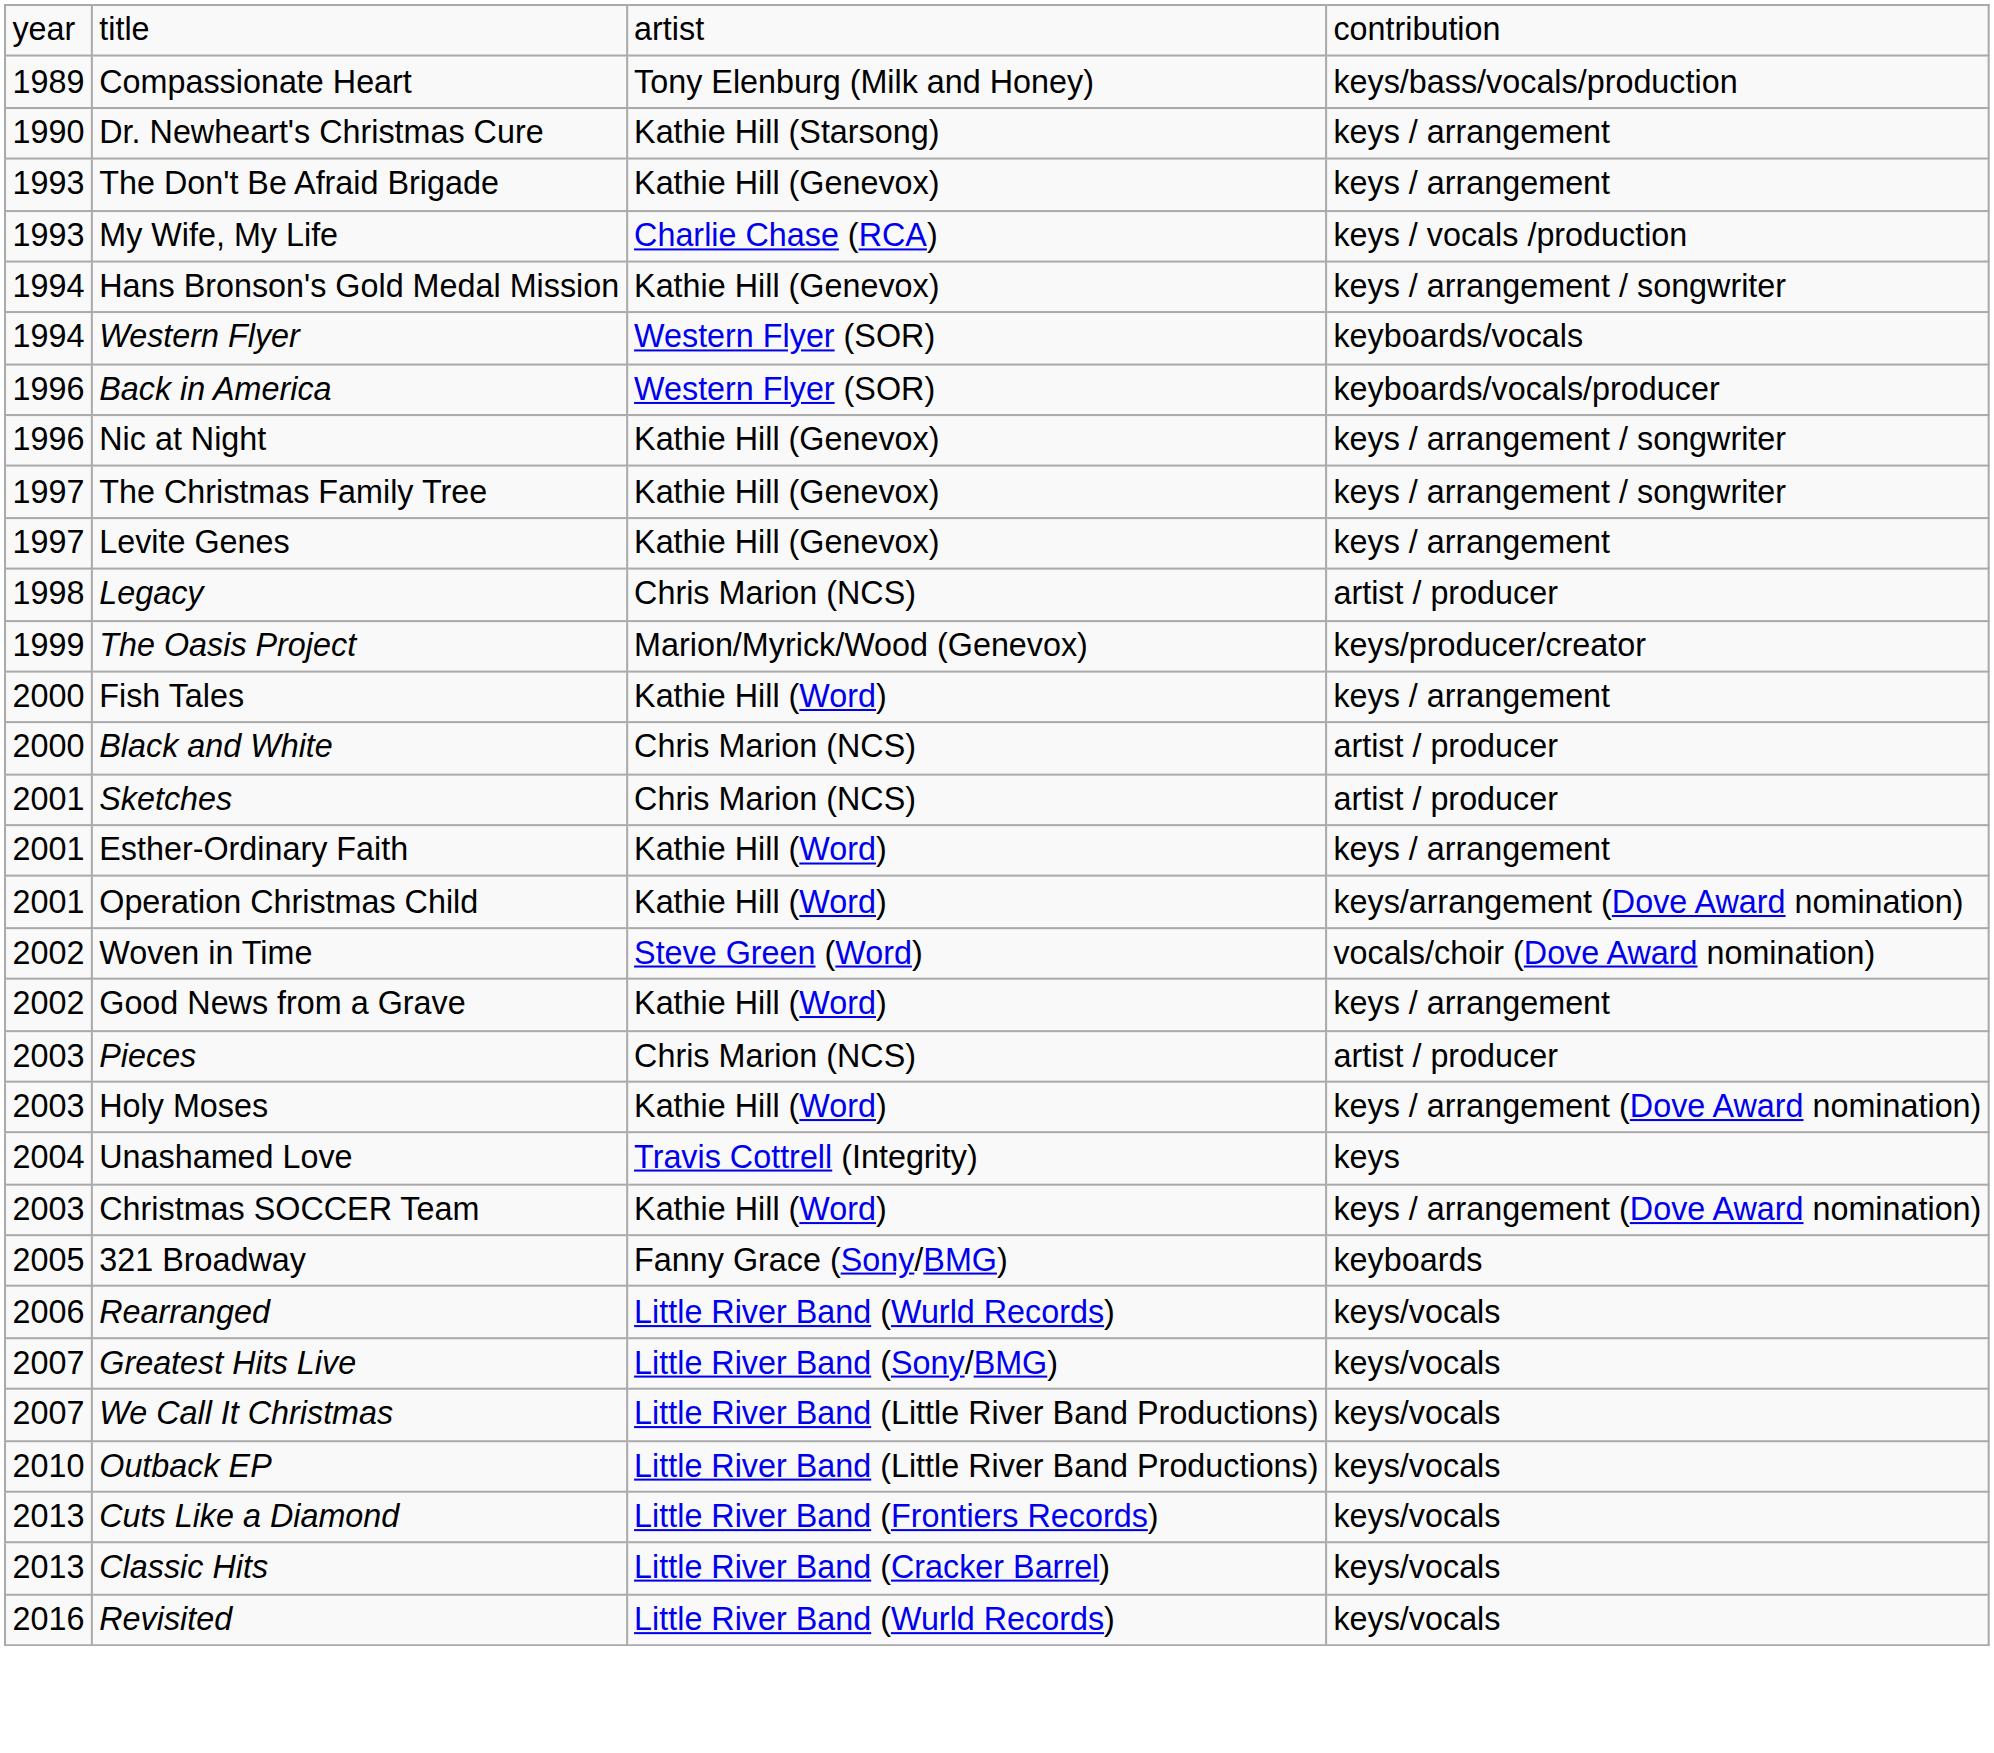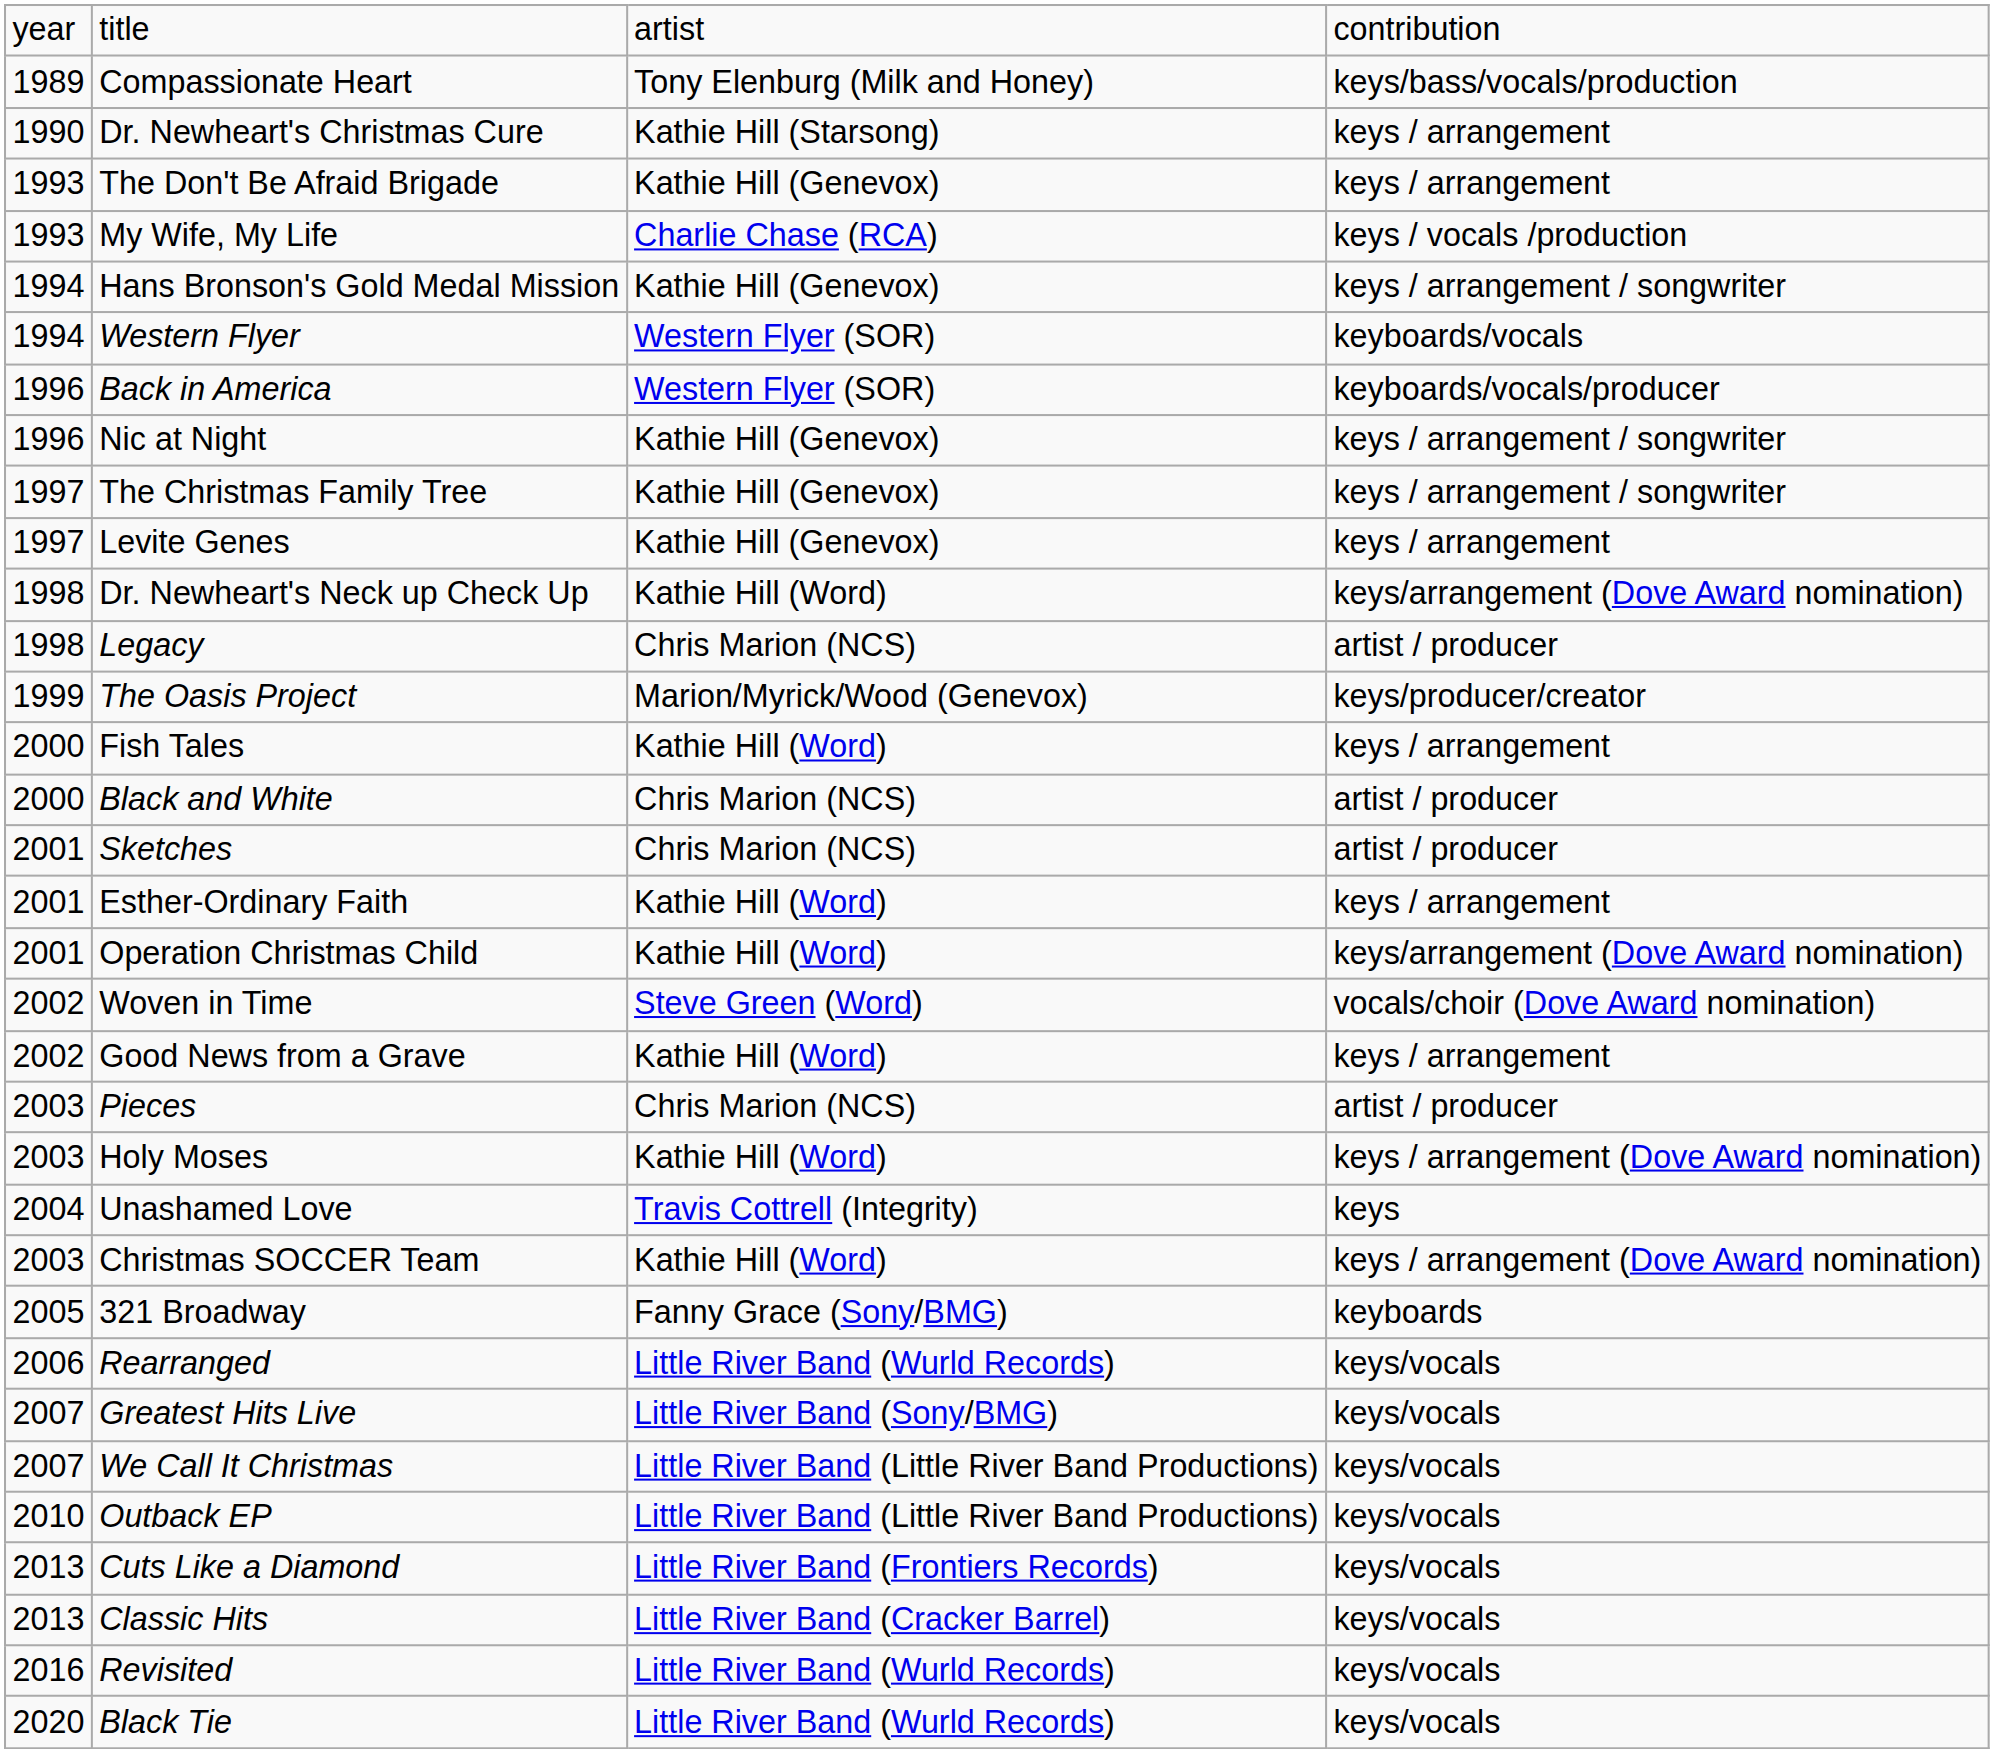 <table class="wikitable">
 <tr>
 <td>year</td>
 <td>title</td>
 <td>artist</td>
 <td>contribution</td>
 </tr>
 <tr>
 <td>1989</td>
 <td>Compassionate Heart</td>
 <td>Tony Elenburg (Milk and Honey)</td>
 <td>keys/bass/vocals/production</td>
 </tr>
 <tr>
 <td>1990</td>
 <td>Dr. Newheart's Christmas Cure</td>
 <td>Kathie Hill (Starsong)</td>
 <td>keys / arrangement</td>
 </tr>
 <tr>
 <td>1993</td>
 <td>The Don't Be Afraid Brigade</td>
 <td>Kathie Hill (Genevox)</td>
 <td>keys / arrangement</td>
 </tr>
 <tr>
 <td>1993</td>
 <td>My Wife, My Life</td>
 <td><a href='#'>Charlie Chase</a>  (<a href='#'>RCA</a>)</td>
 <td>keys / vocals /production</td>
 </tr>
 <tr>
 <td>1994</td>
 <td>Hans Bronson's Gold Medal Mission</td>
 <td>Kathie Hill (Genevox)</td>
 <td>keys / arrangement / songwriter</td>
 </tr>
 <tr>
 <td>1994</td>
 <td><em>Western Flyer</em></td>
 <td><a href='#'>Western Flyer</a> (SOR)</td>
 <td>keyboards/vocals</td>
 </tr>
 <tr>
 <td>1996</td>
 <td><em>Back in America</em></td>
 <td><a href='#'>Western Flyer</a> (SOR)</td>
 <td>keyboards/vocals/producer</td>
 </tr>
 <tr>
 <td>1996</td>
 <td>Nic at Night</td>
 <td>Kathie Hill (Genevox)</td>
 <td>keys / arrangement / songwriter</td>
 </tr>
 <tr>
 <td>1997</td>
 <td>The Christmas Family Tree</td>
 <td>Kathie Hill (Genevox)</td>
 <td>keys / arrangement / songwriter</td>
 </tr>
 <tr>
 <td>1997</td>
 <td>Levite Genes</td>
 <td>Kathie Hill (Genevox)</td>
 <td>keys / arrangement</td>
+</tr>
+<tr>
+<td>1998</td>
+<td>Dr. Newheart's Neck up Check Up</td>
+<td>Kathie Hill (Word)</td>
+<td>keys/arrangement  (<a href='#'>Dove Award</a> nomination)</td>
 </tr>
 <tr>
 <td>1998</td>
 <td><em>Legacy</em></td>
 <td>Chris Marion (NCS)</td>
 <td>artist / producer</td>
 </tr>
 <tr>
 <td>1999</td>
 <td><em>The Oasis Project</em></td>
 <td>Marion/Myrick/Wood (Genevox)</td>
 <td>keys/producer/creator</td>
 </tr>
 <tr>
 <td>2000</td>
 <td>Fish Tales</td>
 <td>Kathie Hill (<a href='#'>Word</a>)</td>
 <td>keys / arrangement</td>
 </tr>
 <tr>
 <td>2000</td>
 <td><em>Black and White</em></td>
 <td>Chris Marion (NCS)</td>
 <td>artist / producer</td>
 </tr>
 <tr>
 <td>2001</td>
 <td><em>Sketches</em></td>
 <td>Chris Marion (NCS)</td>
 <td>artist / producer</td>
 </tr>
 <tr>
 <td>2001</td>
 <td>Esther-Ordinary Faith</td>
 <td>Kathie Hill (<a href='#'>Word</a>)</td>
 <td>keys / arrangement</td>
 </tr>
 <tr>
 <td>2001</td>
 <td>Operation Christmas Child</td>
 <td>Kathie Hill (<a href='#'>Word</a>)</td>
 <td>keys/arrangement  (<a href='#'>Dove Award</a> nomination)</td>
 </tr>
 <tr>
 <td>2002</td>
 <td>Woven in Time</td>
 <td><a href='#'>Steve Green</a> (<a href='#'>Word</a>)</td>
 <td>vocals/choir     (<a href='#'>Dove Award</a> nomination)</td>
 </tr>
 <tr>
 <td>2002</td>
 <td>Good News from a Grave</td>
 <td>Kathie Hill (<a href='#'>Word</a>)</td>
 <td>keys / arrangement</td>
 </tr>
 <tr>
 <td>2003</td>
 <td><em>Pieces</em></td>
 <td>Chris Marion (NCS)</td>
 <td>artist / producer</td>
 </tr>
 <tr>
 <td>2003</td>
 <td>Holy Moses</td>
 <td>Kathie Hill (<a href='#'>Word</a>)</td>
 <td>keys / arrangement  (<a href='#'>Dove Award</a> nomination)</td>
 </tr>
 <tr>
 <td>2004</td>
 <td>Unashamed Love</td>
 <td><a href='#'>Travis Cottrell</a> (Integrity)</td>
 <td>keys</td>
 </tr>
 <tr>
 <td>2003</td>
 <td>Christmas SOCCER Team</td>
 <td>Kathie Hill (<a href='#'>Word</a>)</td>
 <td>keys / arrangement  (<a href='#'>Dove Award</a> nomination)</td>
 </tr>
 <tr>
 <td>2005</td>
 <td>321 Broadway</td>
 <td>Fanny Grace (<a href='#'>Sony</a>/<a href='#'>BMG</a>)</td>
 <td>keyboards</td>
 </tr>
 <tr>
 <td>2006</td>
 <td><em>Rearranged</em></td>
 <td><a href='#'>Little River Band</a> (<a href='#'>Wurld Records</a>)</td>
 <td>keys/vocals</td>
 </tr>
 <tr>
 <td>2007</td>
 <td><em>Greatest Hits Live</em></td>
 <td><a href='#'>Little River Band</a>  (<a href='#'>Sony</a>/<a href='#'>BMG</a>)</td>
 <td>keys/vocals</td>
 </tr>
 <tr>
 <td>2007</td>
 <td><em>We Call It Christmas</em></td>
 <td><a href='#'>Little River Band</a>  (Little River Band Productions)</td>
 <td>keys/vocals</td>
 </tr>
 <tr>
 <td>2010</td>
 <td><em>Outback EP</em></td>
 <td><a href='#'>Little River Band</a>  (Little River Band Productions)</td>
 <td>keys/vocals</td>
 </tr>
 <tr>
 <td>2013</td>
 <td><em>Cuts Like a Diamond</em></td>
 <td><a href='#'>Little River Band</a>  (<a href='#'>Frontiers Records</a>)</td>
 <td>keys/vocals</td>
 </tr>
 <tr>
 <td>2013</td>
 <td><em>Classic Hits</em></td>
 <td><a href='#'>Little River Band</a>  (<a href='#'>Cracker Barrel</a>)</td>
 <td>keys/vocals</td>
 </tr>
 <tr>
 <td>2016</td>
 <td><em>Revisited</em></td>
 <td><a href='#'>Little River Band</a>  (<a href='#'>Wurld Records</a>)</td>
 <td>keys/vocals</td>
 </tr>
+<tr>
+<td>2020</td>
+<td><em>Black Tie</em></td>
+<td><a href='#'>Little River Band</a> (<a href='#'>Wurld Records</a>)</td>
+<td>keys/vocals</td>
+</tr>
 </table>
